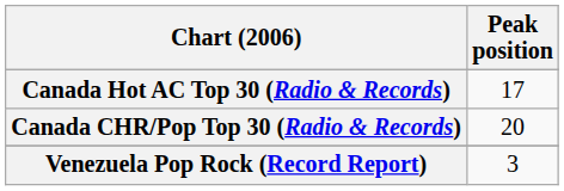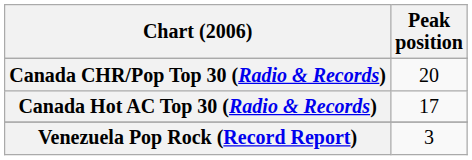 <table class="wikitable sortable plainrowheaders" style="text-align:center">
 <tr>
 <th>Chart (2006)</th>
 <th>Peak<br>position</th>
 </tr>
 <tr>
 </tr>
 <tr>
+<th scope="row">Canada CHR/Pop Top 30 (<em><a href='#'>Radio & Records</a></em>)</th>
+<td>20</td>
+</tr>
+<tr>
 <th scope="row">Canada Hot AC Top 30 (<em><a href='#'>Radio & Records</a></em>)</th>
 <td>17</td>
-</tr>
-<tr>
-<th scope="row">Canada CHR/Pop Top 30 (<em><a href='#'>Radio & Records</a></em>)</th>
-<td>20</td>
 </tr>
 <tr>
 </tr>
 <tr>
 </tr>
 <tr>
 </tr>
 <tr>
 </tr>
 <tr>
 </tr>
 <tr>
 <th scope="row">Venezuela Pop Rock (<a href='#'>Record Report</a>)</th>
 <td>3</td>
 </tr>
 </table>
